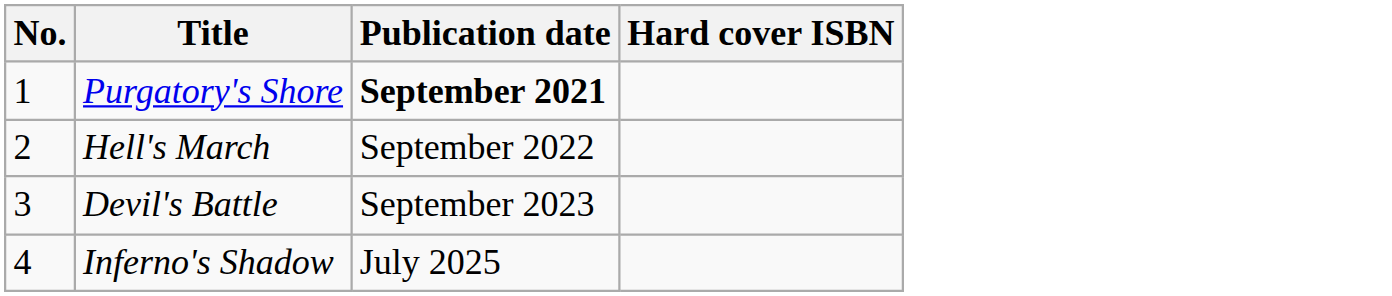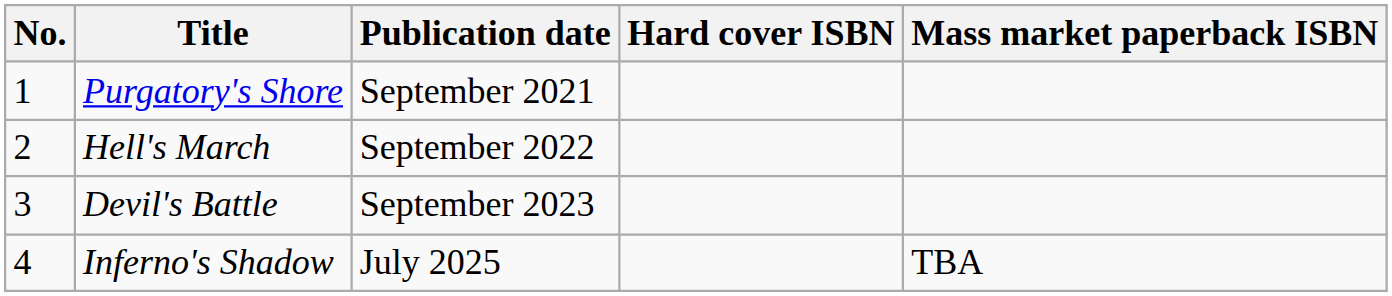 <table class="sortable wikitable">
 <tr>
 <th>No.</th>
 <th>Title</th>
 <th>Publication date</th>
 <th>Hard cover ISBN</th>
+<th>Mass market paperback ISBN</th>
 </tr>
 <tr>
 <td>1 </td>
 <td><em><a href='#'>Purgatory's Shore</a></em></td>
-<td><strong>September 2021</strong></td>
+<td>September 2021</td>
+<td></td>
 <td></td>
 </tr>
 <tr>
 <td>2 </td>
 <td><em>Hell's March</em></td>
 <td>September 2022</td>
 <td></td>
+<td></td>
 </tr>
 <tr>
 <td>3 </td>
 <td><em>Devil's Battle</em></td>
 <td>September 2023</td>
+<td></td>
 <td></td>
 </tr>
 <tr>
 <td>4 </td>
 <td><em>Inferno's Shadow</em></td>
 <td>July 2025</td>
 <td></td>
+<td>TBA</td>
 </tr>
 </table>
